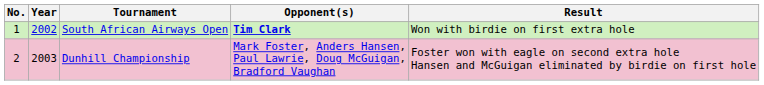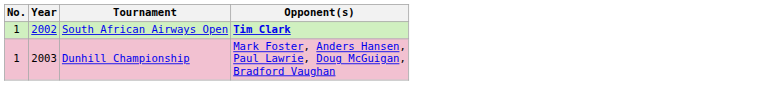 <table class="wikitable" style="font-size:95%;">
 <tr>
 <th>No.</th>
 <th>Year</th>
 <th>Tournament</th>
 <th>Opponent(s)</th>
-<th>Result</th>
 </tr>
 <tr style="background:#D0F0C0;">
 <td align=center>1</td>
 <td><a href='#'>2002</a></td>
 <td><a href='#'>South African Airways Open</a></td>
 <td><strong> <a href='#'>Tim Clark</a></strong></td>
-<td>Won with birdie on first extra hole</td>
 </tr>
 <tr style="background:#F2C1D1;">
-<td align=center>2</td>
+<td align=center>1</td>
 <td>2003</td>
 <td><a href='#'>Dunhill Championship</a></td>
 <td> <a href='#'>Mark Foster</a>,  <a href='#'>Anders Hansen</a>,<br> <a href='#'>Paul Lawrie</a>,  <a href='#'>Doug McGuigan</a>,<br> <a href='#'>Bradford Vaughan</a></td>
-<td>Foster won with eagle on second extra hole<br>Hansen and McGuigan eliminated by birdie on first hole</td>
 </tr>
 </table>
